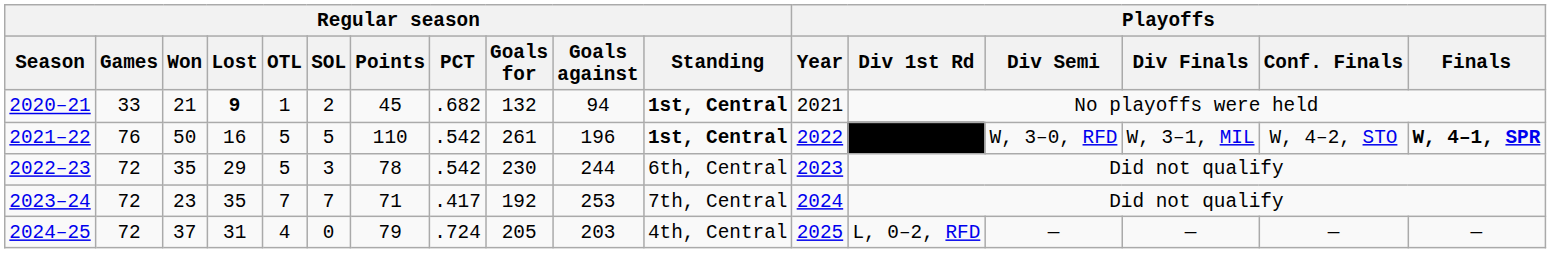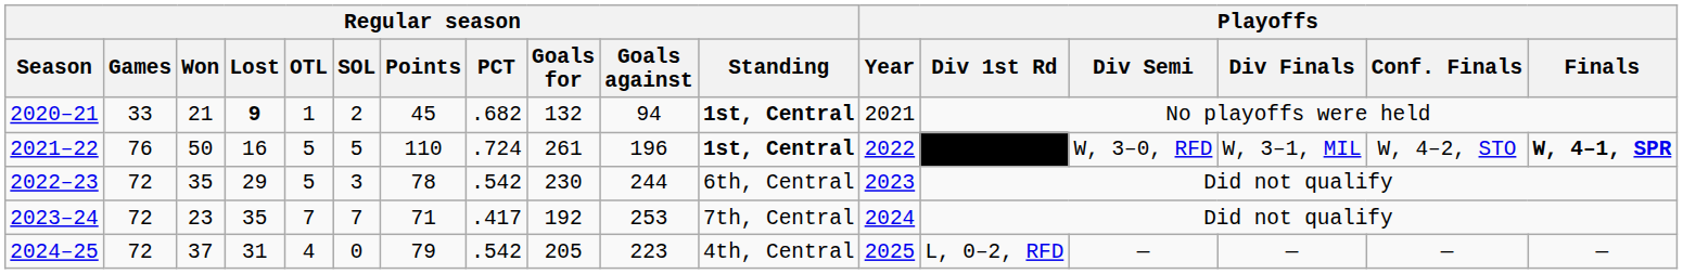 <table class="wikitable" style="text-align:center;">
 <tr>
 <th colspan=11>Regular season</th>
 <th colspan=6>Playoffs</th>
 </tr>
 <tr>
 <th>Season</th>
 <th>Games</th>
 <th>Won</th>
 <th>Lost</th>
 <th>OTL</th>
 <th>SOL</th>
 <th>Points</th>
 <th>PCT</th>
 <th>Goals<br>for</th>
 <th>Goals<br>against</th>
 <th>Standing</th>
 <th>Year</th>
 <th>Div 1st Rd</th>
 <th>Div Semi</th>
 <th>Div Finals</th>
 <th>Conf. Finals</th>
 <th>Finals</th>
 </tr>
 <tr>
 <td><a href='#'>2020–21</a></td>
 <td>33</td>
 <td>21</td>
 <td><strong>9</strong></td>
 <td>1</td>
 <td>2</td>
 <td>45</td>
 <td>.682</td>
 <td>132</td>
 <td>94</td>
 <td><strong>1st, Central</strong></td>
 <td>2021</td>
 <td colspan="5">No playoffs were held</td>
 </tr>
 <tr>
 <td><a href='#'>2021–22</a></td>
 <td>76</td>
 <td>50</td>
 <td>16</td>
 <td>5</td>
 <td>5</td>
 <td>110</td>
-<td>.542</td>
+<td>.724</td>
 <td>261</td>
 <td>196</td>
 <td><strong>1st, Central</strong></td>
 <td><a href='#'>2022</a></td>
 <td bgcolor=#000000>—</td>
 <td>W, 3–0, <a href='#'>RFD</a></td>
 <td>W, 3–1, <a href='#'>MIL</a></td>
 <td>W, 4–2, <a href='#'>STO</a></td>
 <td><strong>W, 4–1, <a href='#'>SPR</a></strong></td>
 </tr>
 <tr>
 <td><a href='#'>2022–23</a></td>
 <td>72</td>
 <td>35</td>
 <td>29</td>
 <td>5</td>
 <td>3</td>
 <td>78</td>
 <td>.542</td>
 <td>230</td>
 <td>244</td>
 <td>6th, Central</td>
 <td><a href='#'>2023</a></td>
 <td colspan="5">Did not qualify</td>
 </tr>
 <tr>
 <td><a href='#'>2023–24</a></td>
 <td>72</td>
 <td>23</td>
 <td>35</td>
 <td>7</td>
 <td>7</td>
 <td>71</td>
 <td>.417</td>
 <td>192</td>
 <td>253</td>
 <td>7th, Central</td>
 <td><a href='#'>2024</a></td>
 <td colspan="5">Did not qualify</td>
 </tr>
 <tr>
 <td><a href='#'>2024–25</a></td>
 <td>72</td>
 <td>37</td>
 <td>31</td>
 <td>4</td>
 <td>0</td>
 <td>79</td>
-<td>.724</td>
+<td>.542</td>
 <td>205</td>
-<td>203</td>
+<td>223</td>
 <td>4th, Central</td>
 <td><a href='#'>2025</a></td>
 <td>L, 0–2, <a href='#'>RFD</a></td>
 <td>—</td>
 <td>—</td>
 <td>—</td>
 <td>—</td>
 </tr>
 </table>
